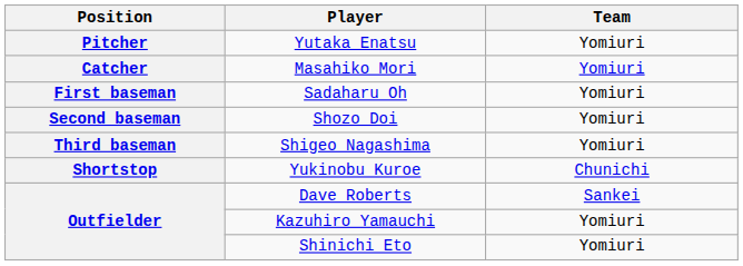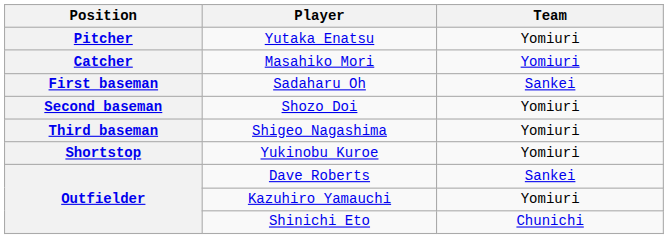 <table class="wikitable" style="text-align:center;">
 <tr>
 <th scope="col" width="7%">Position</th>
 <th scope="col" width="10%">Player</th>
 <th scope="col" width="10%">Team</th>
 </tr>
 <tr>
 <th scope="row" style="text-align:center;"><a href='#'>Pitcher</a></th>
 <td><a href='#'>Yutaka Enatsu</a></td>
 <td>Yomiuri</td>
 </tr>
 <tr>
 <th scope="row" style="text-align:center;"><a href='#'>Catcher</a></th>
 <td><a href='#'>Masahiko Mori</a></td>
 <td><a href='#'>Yomiuri</a></td>
 </tr>
 <tr>
 <th scope="row" style="text-align:center;"><a href='#'>First baseman</a></th>
 <td><a href='#'>Sadaharu Oh</a></td>
-<td>Yomiuri</td>
+<td><a href='#'>Sankei</a></td>
 </tr>
 <tr>
 <th scope="row" style="text-align:center;"><a href='#'>Second baseman</a></th>
 <td><a href='#'>Shozo Doi</a></td>
 <td>Yomiuri</td>
 </tr>
 <tr>
 <th scope="row" style="text-align:center;"><a href='#'>Third baseman</a></th>
 <td><a href='#'>Shigeo Nagashima</a></td>
 <td>Yomiuri</td>
 </tr>
 <tr>
 <th scope="row" style="text-align:center;"><a href='#'>Shortstop</a></th>
 <td><a href='#'>Yukinobu Kuroe</a></td>
-<td><a href='#'>Chunichi</a></td>
+<td>Yomiuri</td>
 </tr>
 <tr>
 <th scope="row" style="text-align:center;" rowspan=3><a href='#'>Outfielder</a></th>
 <td><a href='#'>Dave Roberts</a></td>
 <td><a href='#'>Sankei</a></td>
 </tr>
 <tr>
 <td><a href='#'>Kazuhiro Yamauchi</a></td>
 <td>Yomiuri</td>
 </tr>
 <tr>
 <td><a href='#'>Shinichi Eto</a></td>
-<td>Yomiuri</td>
+<td><a href='#'>Chunichi</a></td>
 </tr>
 </table>
